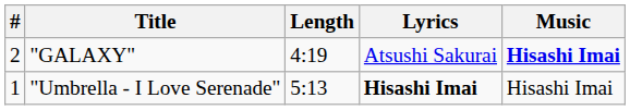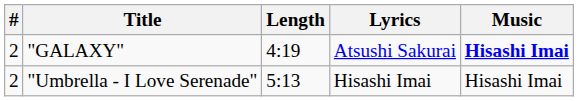 <table class="wikitable">
 <tr>
 <th>#</th>
 <th>Title</th>
 <th>Length</th>
 <th>Lyrics</th>
 <th>Music</th>
 </tr>
 <tr>
 <td>2</td>
 <td>"GALAXY"</td>
 <td>4:19</td>
 <td><a href='#'>Atsushi Sakurai</a></td>
 <td><strong><a href='#'>Hisashi Imai</a></strong></td>
 </tr>
 <tr>
-<td>1</td>
+<td>2</td>
 <td>"Umbrella - I Love Serenade"</td>
 <td>5:13</td>
-<td><strong>Hisashi Imai</strong></td>
+<td>Hisashi Imai</td>
 <td>Hisashi Imai</td>
 </tr>
 </table>
